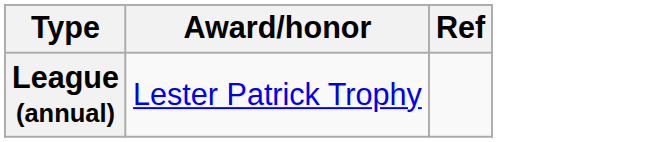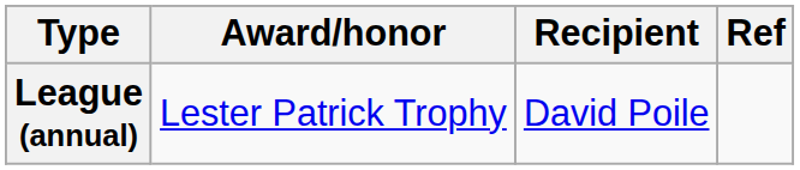 <table class="wikitable">
 <tr>
 <th scope="col">Type</th>
 <th scope="col">Award/honor</th>
+<th scope="col">Recipient</th>
 <th scope="col">Ref</th>
 </tr>
 <tr>
 <th scope="row">League<br><small>(annual)</small></th>
 <td><a href='#'>Lester Patrick Trophy</a></td>
+<td><a href='#'>David Poile</a></td>
 <td></td>
 </tr>
 </table>
